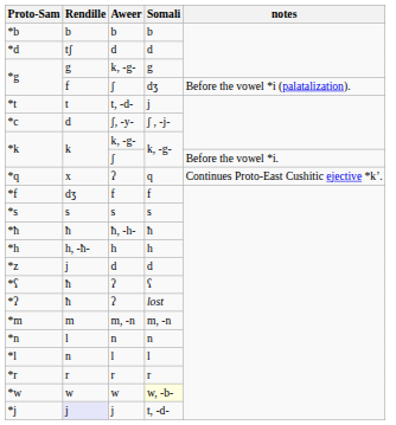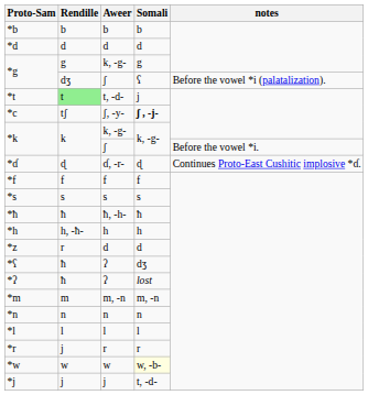 <table class="wikitable">
 <tr>
 <th>Proto-Sam</th>
 <th>Rendille</th>
 <th>Aweer</th>
 <th>Somali</th>
 <th>notes</th>
 </tr>
 <tr>
 <td>*b</td>
 <td>b</td>
 <td>b</td>
 <td>b</td>
 </tr>
 <tr>
 <td>*d</td>
-<td>tʃ</td>
+<td>d</td>
 <td>d</td>
 <td>d</td>
 </tr>
 <tr>
 <td rowspan="2">*g</td>
 <td>g</td>
 <td>k, -g-</td>
 <td>g</td>
 </tr>
 <tr>
-<td>f</td>
+<td>dʒ</td>
 <td>ʃ</td>
-<td>dʒ </td>
+<td>ʕ </td>
 <td>Before the vowel *i (<a href='#'>palatalization</a>).</td>
 </tr>
 <tr>
 <td>*t</td>
-<td>t</td>
+<td style="background: lightgreen;">t</td>
 <td>t, -d-</td>
 <td>j </td>
 </tr>
 <tr>
 <td>*c</td>
-<td>d</td>
+<td>tʃ</td>
 <td>ʃ, -y-</td>
-<td>ʃ , -j- </td>
+<td><strong>ʃ , -j- </strong></td>
 </tr>
 <tr>
 <td rowspan="2">*k</td>
 <td rowspan="2">k</td>
 <td>k, -g-</td>
 <td rowspan="2">k, -g-</td>
 </tr>
 <tr>
 <td>ʃ</td>
 <td>Before the vowel *i.</td>
 </tr>
 <tr>
-<td>*q</td>
-<td>x</td>
-<td>ʔ</td>
-<td>q</td>
-<td>Continues Proto-East Cushitic <a href='#'>ejective</a> *kʼ.</td>
+<td>*ɗ</td>
+<td>ɖ</td>
+<td>ɗ, -r-</td>
+<td>ɖ </td>
+<td>Continues <a href='#'>Proto-East Cushitic</a> <a href='#'>implosive</a> *ɗ.</td>
 </tr>
 <tr>
 <td>*f</td>
-<td>dʒ</td>
+<td>f</td>
 <td>f</td>
 <td>f</td>
 </tr>
 <tr>
 <td>*s</td>
 <td>s</td>
 <td>s</td>
 <td>s</td>
 </tr>
 <tr>
 <td>*ħ</td>
 <td>ħ</td>
 <td>ħ, -h-</td>
 <td>ħ </td>
 </tr>
 <tr>
 <td>*h</td>
 <td>h, -ħ-</td>
 <td>h</td>
 <td>h</td>
 </tr>
 <tr>
 <td>*z</td>
-<td>j</td>
+<td>r</td>
 <td>d</td>
 <td>d</td>
 </tr>
 <tr>
 <td>*ʕ</td>
 <td>ħ</td>
 <td>ʔ</td>
-<td>ʕ </td>
+<td>dʒ </td>
 </tr>
 <tr>
 <td>*ʔ</td>
 <td>ħ</td>
 <td>ʔ</td>
 <td><em>lost</em></td>
 </tr>
 <tr>
 <td>*m</td>
 <td>m</td>
 <td>m, -n</td>
 <td>m, -n</td>
 </tr>
 <tr>
 <td>*n</td>
-<td>l</td>
+<td>n</td>
 <td>n</td>
 <td>n</td>
 </tr>
 <tr>
 <td>*l</td>
-<td>n</td>
+<td>l</td>
 <td>l</td>
 <td>l</td>
 </tr>
 <tr>
 <td>*r</td>
-<td>r</td>
+<td>j</td>
 <td>r</td>
 <td>r</td>
 </tr>
 <tr>
 <td>*w</td>
 <td>w</td>
 <td>w</td>
 <td style="background: lightyellow;">w, -b-</td>
 </tr>
 <tr>
 <td>*j</td>
-<td style="background: lavender;">j</td>
+<td>j</td>
 <td>j</td>
 <td>t, -d-</td>
 </tr>
 </table>
